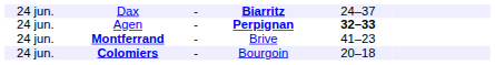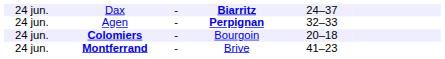 <table border=0 cellspacing=0 cellpadding=0 style="font-size: 100%; border-collapse: collapse; width:auto">
 <tr align=center bgcolor=#eeeeFF>
 <td width=90>24 jun.</td>
 <td width=170><a href='#'>Dax</a></td>
 <td width=20>-</td>
 <td width=170><strong><a href='#'>Biarritz</a></strong></td>
 <td width=100>24–37</td>
 <td width=150></td>
 </tr>
 <tr align=center bgcolor=#FFFFFF>
 <td width=90>24 jun.</td>
 <td width=170><a href='#'>Agen</a></td>
 <td width=20>-</td>
 <td width=170><strong><a href='#'>Perpignan</a></strong></td>
-<td width=100><strong>32–33</strong></td>
+<td width=100>32–33</td>
+<td width=150></td>
+</tr>
+<tr align=center bgcolor=#EEEEFF>
+<td width=90>24 jun.</td>
+<td width=170><strong><a href='#'>Colomiers</a></strong></td>
+<td width=20>-</td>
+<td width=170><a href='#'>Bourgoin</a></td>
+<td width=100>20–18</td>
 <td width=150></td>
 </tr>
 <tr align=center bgcolor=#FFFFFF>
 <td width=90>24 jun.</td>
 <td width=170><strong><a href='#'>Montferrand</a></strong></td>
 <td width=20>-</td>
 <td width=170><a href='#'>Brive</a></td>
 <td width=50>41–23</td>
 <td width=150></td>
 </tr>
-<tr align=center bgcolor=#EEEEFF>
-<td width=90>24 jun.</td>
-<td width=170><strong><a href='#'>Colomiers</a></strong></td>
-<td width=20>-</td>
-<td width=170><a href='#'>Bourgoin</a></td>
-<td width=100>20–18</td>
-<td width=150></td>
-</tr>
 </table>
